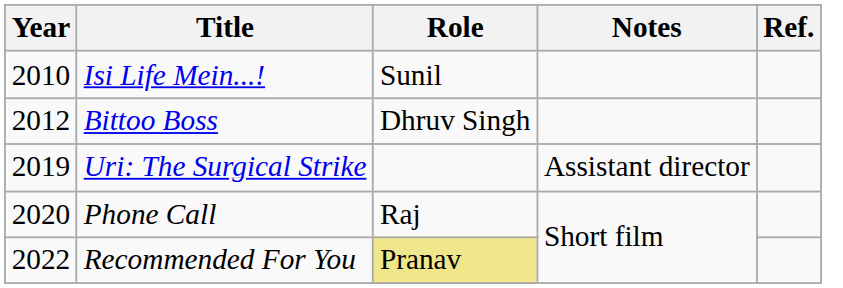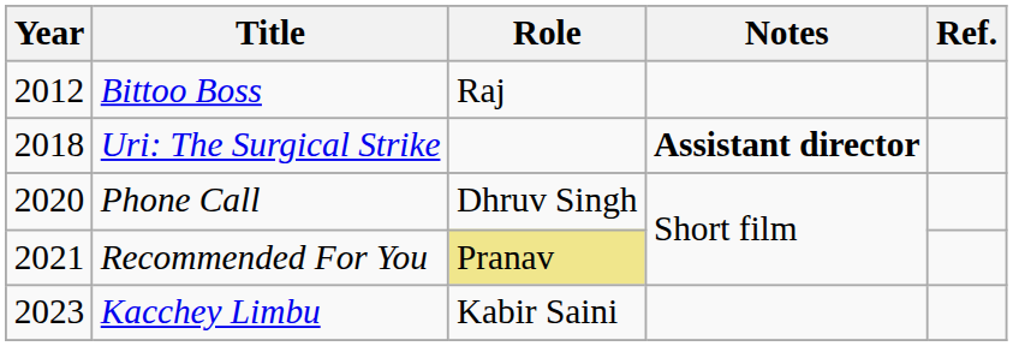 <table class="wikitable sortable">
 <tr>
 <th>Year</th>
 <th>Title</th>
 <th>Role</th>
 <th>Notes</th>
 <th>Ref.</th>
 </tr>
 <tr>
-<td>2010</td>
-<td><em><a href='#'>Isi Life Mein...!</a></em></td>
-<td>Sunil</td>
+<td>2012</td>
+<td><em><a href='#'>Bittoo Boss</a></em></td>
+<td>Raj</td>
 <td></td>
 <td></td>
 </tr>
 <tr>
-<td>2012</td>
-<td><em><a href='#'>Bittoo Boss</a></em></td>
-<td>Dhruv Singh</td>
-<td></td>
-<td></td>
-</tr>
-<tr>
-<td>2019</td>
+<td>2018</td>
 <td><em><a href='#'>Uri: The Surgical Strike</a></em></td>
 <td></td>
-<td>Assistant director</td>
+<td><strong>Assistant director</strong></td>
 <td></td>
 </tr>
 <tr>
 <td>2020</td>
 <td><em>Phone Call</em></td>
-<td>Raj</td>
+<td>Dhruv Singh</td>
 <td rowspan="2">Short film</td>
 <td></td>
 </tr>
 <tr>
-<td>2022</td>
+<td>2021</td>
 <td><em>Recommended For You</em></td>
 <td style="background: khaki;">Pranav</td>
 <td></td>
 </tr>
+<tr>
+<td>2023</td>
+<td><em><a href='#'>Kacchey Limbu</a></em></td>
+<td>Kabir Saini</td>
+<td></td>
+<td></td>
+</tr>
 </table>
